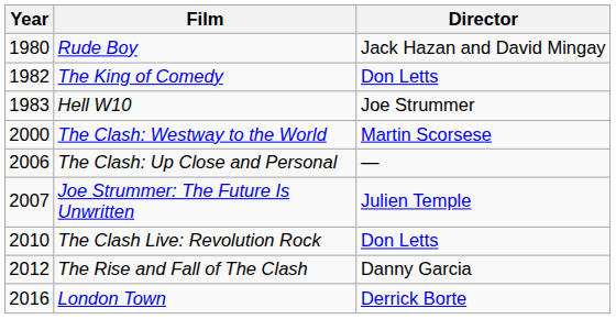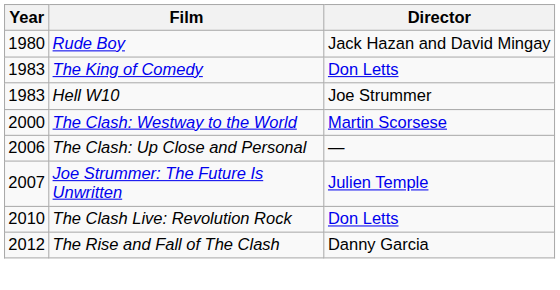 <table class="wikitable">
 <tr>
 <th width="33">Year</th>
 <th width="260">Film</th>
 <th>Director</th>
 </tr>
 <tr>
 <td>1980</td>
 <td><em><a href='#'>Rude Boy</a></em><br></td>
 <td>Jack Hazan and David Mingay</td>
 </tr>
 <tr>
-<td>1982</td>
+<td>1983</td>
 <td><em><a href='#'>The King of Comedy</a></em> <br></td>
 <td><a href='#'>Don Letts</a></td>
 </tr>
 <tr>
 <td>1983</td>
 <td><em>Hell W10</em><br></td>
 <td>Joe Strummer</td>
 </tr>
 <tr>
 <td>2000</td>
 <td><em><a href='#'>The Clash: Westway to the World</a></em><br></td>
 <td><a href='#'>Martin Scorsese</a></td>
 </tr>
 <tr>
 <td>2006</td>
 <td><em>The Clash: Up Close and Personal</em></td>
 <td>—</td>
 </tr>
 <tr>
 <td>2007</td>
 <td><em><a href='#'>Joe Strummer: The Future Is Unwritten</a></em><br></td>
 <td><a href='#'>Julien Temple</a></td>
 </tr>
 <tr>
 <td>2010</td>
 <td><em>The Clash Live: Revolution Rock</em></td>
 <td><a href='#'>Don Letts</a></td>
 </tr>
 <tr>
 <td>2012</td>
 <td><em>The Rise and Fall of The Clash</em></td>
 <td>Danny Garcia</td>
 </tr>
-<tr>
-<td>2016</td>
-<td><em><a href='#'>London Town</a></em> <br></td>
-<td><a href='#'>Derrick Borte</a></td>
-</tr>
 </table>
